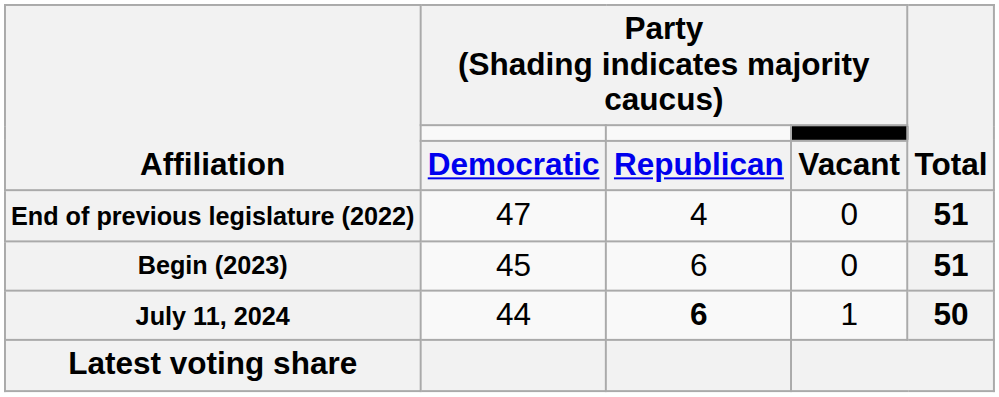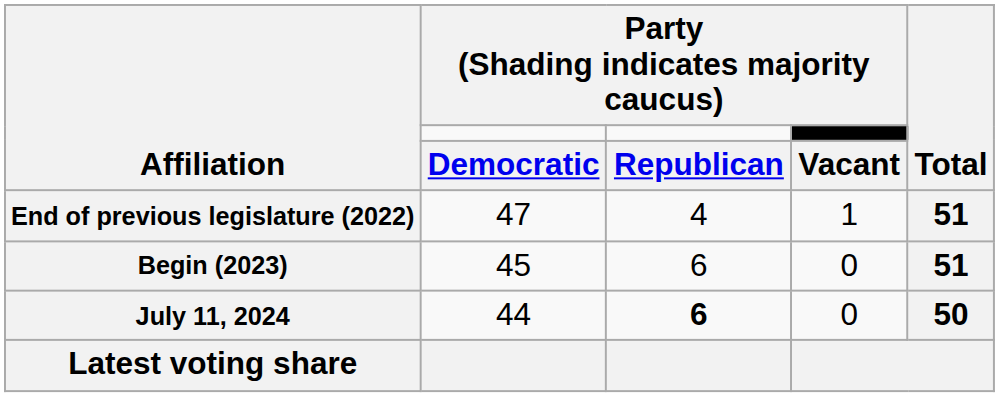 <table class=wikitable style="text-align:center; width:50%">
 <tr style="vertical-align:bottom;">
 <th rowspan=3>Affiliation</th>
 <th colspan=3>Party <div>(Shading indicates majority caucus)</div></th>
 <th rowspan=3>Total</th>
 </tr>
 <tr style="height:5px">
 <td></td>
 <td></td>
 <td style="background-color:black"></td>
 </tr>
 <tr>
 <th><a href='#'>Democratic</a></th>
 <th><a href='#'>Republican</a></th>
 <th>Vacant</th>
 </tr>
 <tr>
 <th nowrap style="font-size:80%">End of previous legislature (2022)</th>
 <td>47</td>
 <td>4</td>
-<td>0</td>
+<td>1</td>
 <th>51</th>
 </tr>
 <tr>
 <th nowrap style="font-size:80%">Begin (2023)</th>
 <td>45</td>
 <td>6</td>
 <td>0</td>
 <th>51</th>
 </tr>
 <tr>
 <th nowrap style="font-size:80%">July 11, 2024</th>
 <td>44</td>
 <td><strong>6</strong></td>
-<td>1</td>
+<td>0</td>
 <th>50</th>
 </tr>
 <tr>
 <th>Latest voting share</th>
 <th colspan=1 ></th>
 <th colspan=1></th>
 <th colspan=2></th>
 </tr>
 </table>
